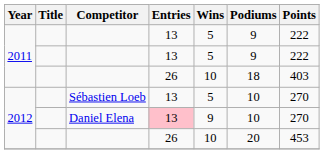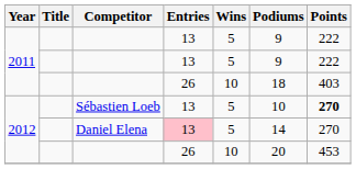 <table class="wikitable" style="font-size: 85%;">
 <tr>
 <th>Year</th>
 <th>Title</th>
 <th>Competitor</th>
 <th>Entries</th>
 <th>Wins</th>
 <th>Podiums</th>
 <th>Points</th>
 </tr>
 <tr>
 <td rowspan="3"><a href='#'>2011</a></td>
 <td></td>
 <td></td>
 <td align="center">13</td>
 <td align="center">5</td>
 <td align="center">9</td>
 <td align="center">222</td>
 </tr>
 <tr>
 <td></td>
 <td></td>
 <td align="center">13</td>
 <td align="center">5</td>
 <td align="center">9</td>
 <td align="center">222</td>
 </tr>
 <tr>
 <td></td>
 <td></td>
 <td align="center">26</td>
 <td align="center">10</td>
 <td align="center">18</td>
 <td align="center">403</td>
 </tr>
 <tr>
 <td rowspan="3"><a href='#'>2012</a></td>
 <td></td>
 <td> <a href='#'>Sébastien Loeb</a></td>
 <td align="center">13</td>
 <td align="center">5</td>
 <td align="center">10</td>
-<td align="center">270</td>
+<td align="center"><strong>270</strong></td>
 </tr>
 <tr>
 <td></td>
 <td> <a href='#'>Daniel Elena</a></td>
 <td align="center" style="background: pink;">13</td>
-<td align="center">9</td>
-<td align="center">10</td>
+<td align="center">5</td>
+<td align="center">14</td>
 <td align="center">270</td>
 </tr>
 <tr>
 <td></td>
 <td></td>
 <td align="center">26</td>
 <td align="center">10</td>
 <td align="center">20</td>
 <td align="center">453</td>
 </tr>
 <tr>
 </tr>
 </table>
